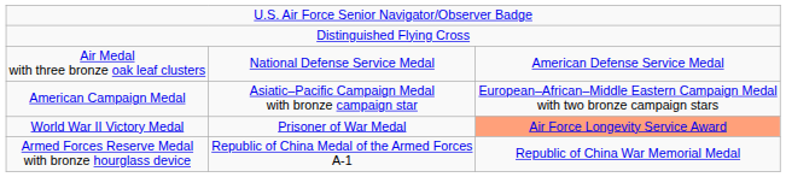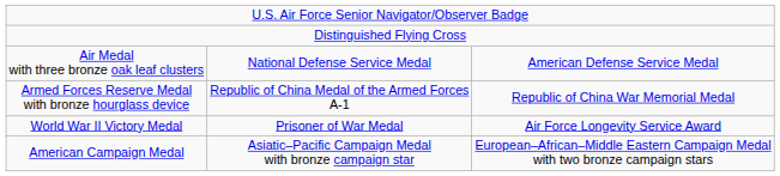 <table class="wikitable" style="margin:1em auto; text-align:center;">
 <tr>
 <td colspan="3"><a href='#'>U.S. Air Force Senior Navigator/Observer Badge</a></td>
 </tr>
 <tr>
 <td colspan="3"><a href='#'>Distinguished Flying Cross</a></td>
 </tr>
 <tr>
 <td><a href='#'>Air Medal</a><br>with three bronze <a href='#'>oak leaf clusters</a></td>
 <td><a href='#'>National Defense Service Medal</a></td>
 <td><a href='#'>American Defense Service Medal</a></td>
 </tr>
 <tr>
+<td><a href='#'>Armed Forces Reserve Medal</a><br>with bronze <a href='#'>hourglass device</a></td>
+<td><a href='#'>Republic of China Medal of the Armed Forces</a><br>A-1</td>
+<td><a href='#'>Republic of China War Memorial Medal</a></td>
+</tr>
+<tr>
+<td><a href='#'>World War II Victory Medal</a></td>
+<td><a href='#'>Prisoner of War Medal</a></td>
+<td><a href='#'>Air Force Longevity Service Award</a></td>
+</tr>
+<tr>
 <td><a href='#'>American Campaign Medal</a></td>
 <td><a href='#'>Asiatic–Pacific Campaign Medal</a><br>with bronze <a href='#'>campaign star</a></td>
 <td><a href='#'>European–African–Middle Eastern Campaign Medal</a><br>with two bronze campaign stars</td>
 </tr>
-<tr>
-<td><a href='#'>World War II Victory Medal</a></td>
-<td><a href='#'>Prisoner of War Medal</a></td>
-<td style="background: lightsalmon;"><a href='#'>Air Force Longevity Service Award</a></td>
-</tr>
-<tr>
-<td><a href='#'>Armed Forces Reserve Medal</a><br>with bronze <a href='#'>hourglass device</a></td>
-<td><a href='#'>Republic of China Medal of the Armed Forces</a><br>A-1</td>
-<td><a href='#'>Republic of China War Memorial Medal</a></td>
-</tr>
 </table>
